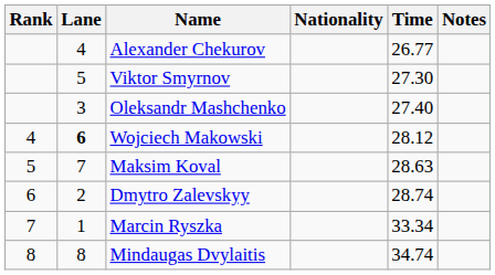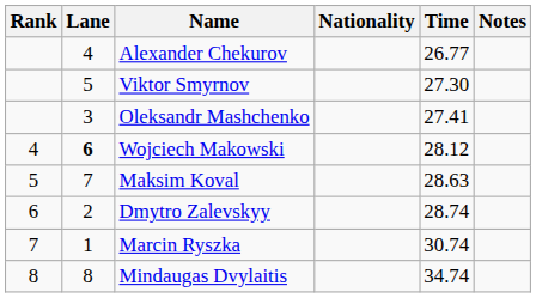 <table class="wikitable sortable" style="text-align:center">
 <tr>
 <th>Rank</th>
 <th>Lane</th>
 <th>Name</th>
 <th>Nationality</th>
 <th>Time</th>
 <th>Notes</th>
 </tr>
 <tr>
 <td></td>
 <td>4</td>
 <td align=left><a href='#'>Alexander Chekurov</a></td>
 <td align=left></td>
 <td>26.77</td>
 <td></td>
 </tr>
 <tr>
 <td></td>
 <td>5</td>
 <td align=left><a href='#'>Viktor Smyrnov</a></td>
 <td align=left></td>
 <td>27.30</td>
 <td></td>
 </tr>
 <tr>
 <td></td>
 <td>3</td>
 <td align=left><a href='#'>Oleksandr Mashchenko</a></td>
 <td align=left></td>
-<td>27.40</td>
+<td>27.41</td>
 <td></td>
 </tr>
 <tr>
 <td>4</td>
 <td><strong>6</strong></td>
 <td align=left><a href='#'>Wojciech Makowski</a></td>
 <td align=left></td>
 <td>28.12</td>
 <td></td>
 </tr>
 <tr>
 <td>5</td>
 <td>7</td>
 <td align=left><a href='#'>Maksim Koval</a></td>
 <td align=left></td>
 <td>28.63</td>
 <td></td>
 </tr>
 <tr>
 <td>6</td>
 <td>2</td>
 <td align=left><a href='#'>Dmytro Zalevskyy</a></td>
 <td align=left></td>
 <td>28.74</td>
 <td></td>
 </tr>
 <tr>
 <td>7</td>
 <td>1</td>
 <td align=left><a href='#'>Marcin Ryszka</a></td>
 <td align=left></td>
-<td>33.34</td>
+<td>30.74</td>
 <td></td>
 </tr>
 <tr>
 <td>8</td>
 <td>8</td>
 <td align=left><a href='#'>Mindaugas Dvylaitis</a></td>
 <td align=left></td>
 <td>34.74</td>
 <td></td>
 </tr>
 </table>
